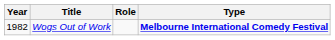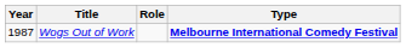 <table class="wikitable">
 <tr>
 <th>Year</th>
 <th>Title</th>
 <th>Role</th>
 <th>Type</th>
 </tr>
 <tr>
-<td>1982</td>
+<td>1987</td>
 <td><em><a href='#'>Wogs Out of Work</a></em></td>
 <td></td>
 <td><strong><a href='#'>Melbourne International Comedy Festival</a></strong></td>
 </tr>
 </table>
